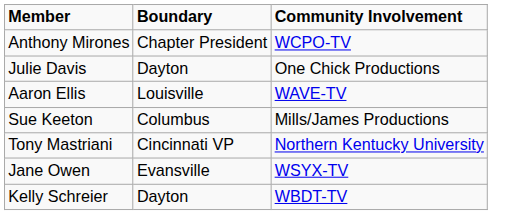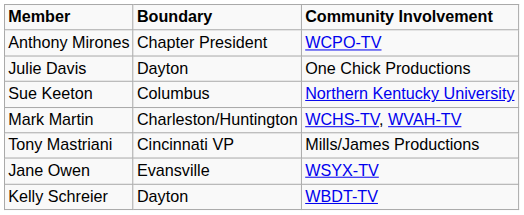 <table class="wikitable">
 <tr>
 <td><strong>Member</strong></td>
 <td><strong>Boundary</strong></td>
 <td><strong>Community Involvement</strong></td>
 </tr>
 <tr>
 <td>Anthony Mirones</td>
 <td>Chapter President</td>
 <td><a href='#'>WCPO-TV</a></td>
 </tr>
 <tr>
 <td>Julie Davis</td>
 <td>Dayton</td>
 <td>One Chick Productions</td>
 </tr>
 <tr>
-<td>Aaron Ellis</td>
-<td>Louisville</td>
-<td><a href='#'>WAVE-TV</a></td>
+<td>Sue Keeton</td>
+<td>Columbus</td>
+<td><a href='#'>Northern Kentucky University</a></td>
 </tr>
 <tr>
-<td>Sue Keeton</td>
-<td>Columbus</td>
-<td>Mills/James Productions</td>
+<td>Mark Martin</td>
+<td>Charleston/Huntington</td>
+<td><a href='#'>WCHS-TV</a>, <a href='#'>WVAH-TV</a></td>
 </tr>
 <tr>
 <td>Tony Mastriani</td>
 <td>Cincinnati VP</td>
-<td><a href='#'>Northern Kentucky University</a></td>
+<td>Mills/James Productions</td>
 </tr>
 <tr>
 <td>Jane Owen</td>
 <td>Evansville</td>
 <td><a href='#'>WSYX-TV</a></td>
 </tr>
 <tr>
 <td>Kelly Schreier</td>
 <td>Dayton</td>
 <td><a href='#'>WBDT-TV</a></td>
 </tr>
 </table>
